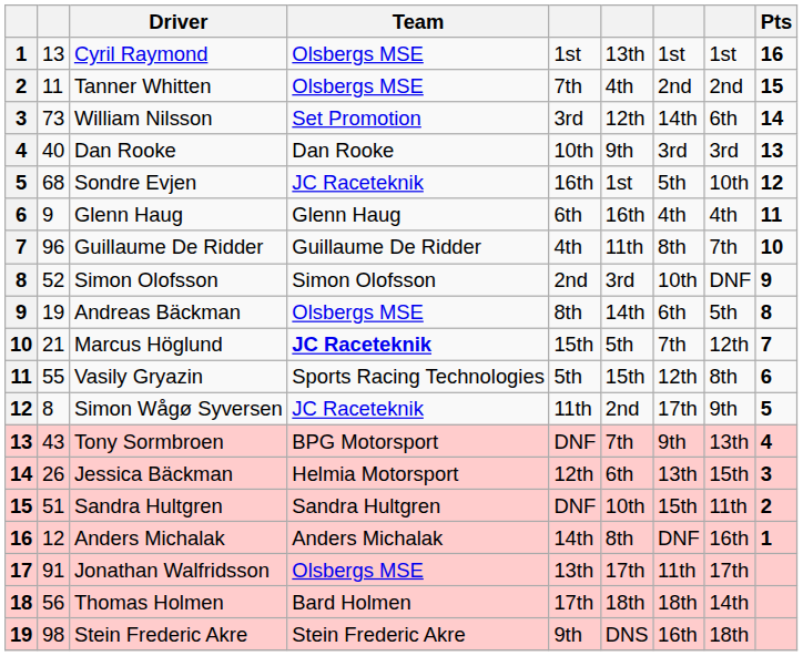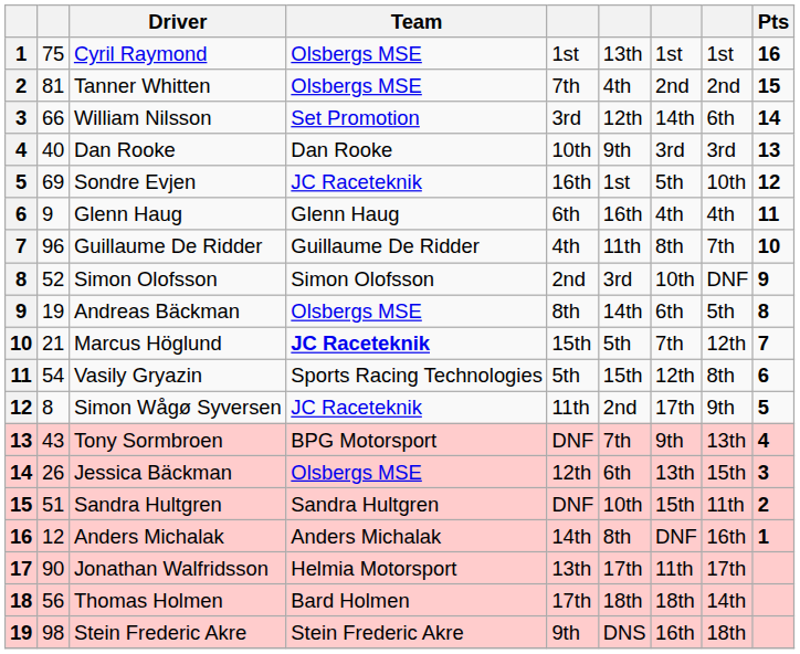 <table class=wikitable style="font-size:95%">
 <tr>
 <th></th>
 <th></th>
 <th>Driver</th>
 <th>Team</th>
 <th></th>
 <th></th>
 <th></th>
 <th></th>
 <th>Pts</th>
 </tr>
 <tr>
 <th>1</th>
-<td>13</td>
+<td>75</td>
 <td> <a href='#'>Cyril Raymond</a></td>
 <td><a href='#'>Olsbergs MSE</a></td>
 <td>1st</td>
 <td>13th</td>
 <td>1st</td>
 <td>1st</td>
 <td><strong>16</strong></td>
 </tr>
 <tr>
 <th>2</th>
-<td>11</td>
+<td>81</td>
 <td> Tanner Whitten</td>
 <td><a href='#'>Olsbergs MSE</a></td>
 <td>7th</td>
 <td>4th</td>
 <td>2nd</td>
 <td>2nd</td>
 <td><strong>15</strong></td>
 </tr>
 <tr>
 <th>3</th>
-<td>73</td>
+<td>66</td>
 <td> William Nilsson</td>
 <td><a href='#'>Set Promotion</a></td>
 <td>3rd</td>
 <td>12th</td>
 <td>14th</td>
 <td>6th</td>
 <td><strong>14</strong></td>
 </tr>
 <tr>
 <th>4</th>
 <td>40</td>
 <td> Dan Rooke</td>
 <td>Dan Rooke</td>
 <td>10th</td>
 <td>9th</td>
 <td>3rd</td>
 <td>3rd</td>
 <td><strong>13</strong></td>
 </tr>
 <tr>
 <th>5</th>
-<td>68</td>
+<td>69</td>
 <td> Sondre Evjen</td>
 <td><a href='#'>JC Raceteknik</a></td>
 <td>16th</td>
 <td>1st</td>
 <td>5th</td>
 <td>10th</td>
 <td><strong>12</strong></td>
 </tr>
 <tr>
 <th>6</th>
 <td>9</td>
 <td> Glenn Haug</td>
 <td>Glenn Haug</td>
 <td>6th</td>
 <td>16th</td>
 <td>4th</td>
 <td>4th</td>
 <td><strong>11</strong></td>
 </tr>
 <tr>
 <th>7</th>
 <td>96</td>
 <td> Guillaume De Ridder</td>
 <td>Guillaume De Ridder</td>
 <td>4th</td>
 <td>11th</td>
 <td>8th</td>
 <td>7th</td>
 <td><strong>10</strong></td>
 </tr>
 <tr>
 <th>8</th>
 <td>52</td>
 <td> Simon Olofsson</td>
 <td>Simon Olofsson</td>
 <td>2nd</td>
 <td>3rd</td>
 <td>10th</td>
 <td>DNF</td>
 <td><strong>9</strong></td>
 </tr>
 <tr>
 <th>9</th>
 <td>19</td>
 <td> Andreas Bäckman</td>
 <td><a href='#'>Olsbergs MSE</a></td>
 <td>8th</td>
 <td>14th</td>
 <td>6th</td>
 <td>5th</td>
 <td><strong>8</strong></td>
 </tr>
 <tr>
 <th>10</th>
 <td>21</td>
 <td> Marcus Höglund</td>
 <td><strong><a href='#'>JC Raceteknik</a></strong></td>
 <td>15th</td>
 <td>5th</td>
 <td>7th</td>
 <td>12th</td>
 <td><strong>7</strong></td>
 </tr>
 <tr>
 <th>11</th>
-<td>55</td>
+<td>54</td>
 <td> Vasily Gryazin</td>
 <td>Sports Racing Technologies</td>
 <td>5th</td>
 <td>15th</td>
 <td>12th</td>
 <td>8th</td>
 <td><strong>6</strong></td>
 </tr>
 <tr>
 <th>12</th>
 <td>8</td>
 <td> Simon Wågø Syversen</td>
 <td><a href='#'>JC Raceteknik</a></td>
 <td>11th</td>
 <td>2nd</td>
 <td>17th</td>
 <td>9th</td>
 <td><strong>5</strong></td>
 </tr>
 <tr>
 <th style="background:#ffcccc;">13</th>
 <td style="background:#ffcccc;">43</td>
 <td style="background:#ffcccc;"> Tony Sormbroen</td>
 <td style="background:#ffcccc;">BPG Motorsport</td>
 <td style="background:#ffcccc;">DNF</td>
 <td style="background:#ffcccc;">7th</td>
 <td style="background:#ffcccc;">9th</td>
 <td style="background:#ffcccc;">13th</td>
 <td style="background:#ffcccc;"><strong>4</strong></td>
 </tr>
 <tr>
 <th style="background:#ffcccc;">14</th>
 <td style="background:#ffcccc;">26</td>
 <td style="background:#ffcccc;"> Jessica Bäckman</td>
-<td style="background:#ffcccc;">Helmia Motorsport</td>
+<td style="background:#ffcccc;"><a href='#'>Olsbergs MSE</a></td>
 <td style="background:#ffcccc;">12th</td>
 <td style="background:#ffcccc;">6th</td>
 <td style="background:#ffcccc;">13th</td>
 <td style="background:#ffcccc;">15th</td>
 <td style="background:#ffcccc;"><strong>3</strong></td>
 </tr>
 <tr>
 <th style="background:#ffcccc;">15</th>
 <td style="background:#ffcccc;">51</td>
 <td style="background:#ffcccc;"> Sandra Hultgren</td>
 <td style="background:#ffcccc;">Sandra Hultgren</td>
 <td style="background:#ffcccc;">DNF</td>
 <td style="background:#ffcccc;">10th</td>
 <td style="background:#ffcccc;">15th</td>
 <td style="background:#ffcccc;">11th</td>
 <td style="background:#ffcccc;"><strong>2</strong></td>
 </tr>
 <tr>
 <th style="background:#ffcccc;">16</th>
 <td style="background:#ffcccc;">12</td>
 <td style="background:#ffcccc;"> Anders Michalak</td>
 <td style="background:#ffcccc;">Anders Michalak</td>
 <td style="background:#ffcccc;">14th</td>
 <td style="background:#ffcccc;">8th</td>
 <td style="background:#ffcccc;">DNF</td>
 <td style="background:#ffcccc;">16th</td>
 <td style="background:#ffcccc;"><strong>1</strong></td>
 </tr>
 <tr>
 <th style="background:#ffcccc;">17</th>
-<td style="background:#ffcccc;">91</td>
+<td style="background:#ffcccc;">90</td>
 <td style="background:#ffcccc;"> Jonathan Walfridsson</td>
-<td style="background:#ffcccc;"><a href='#'>Olsbergs MSE</a></td>
+<td style="background:#ffcccc;">Helmia Motorsport</td>
 <td style="background:#ffcccc;">13th</td>
 <td style="background:#ffcccc;">17th</td>
 <td style="background:#ffcccc;">11th</td>
 <td style="background:#ffcccc;">17th</td>
 <td style="background:#ffcccc;"></td>
 </tr>
 <tr>
 <th style="background:#ffcccc;">18</th>
 <td style="background:#ffcccc;">56</td>
 <td style="background:#ffcccc;"> Thomas Holmen</td>
 <td style="background:#ffcccc;">Bard Holmen</td>
 <td style="background:#ffcccc;">17th</td>
 <td style="background:#ffcccc;">18th</td>
 <td style="background:#ffcccc;">18th</td>
 <td style="background:#ffcccc;">14th</td>
 <td style="background:#ffcccc;"></td>
 </tr>
 <tr>
 <th style="background:#ffcccc;">19</th>
 <td style="background:#ffcccc;">98</td>
 <td style="background:#ffcccc;"> Stein Frederic Akre</td>
 <td style="background:#ffcccc;">Stein Frederic Akre</td>
 <td style="background:#ffcccc;">9th</td>
 <td style="background:#ffcccc;">DNS</td>
 <td style="background:#ffcccc;">16th</td>
 <td style="background:#ffcccc;">18th</td>
 <td style="background:#ffcccc;"></td>
 </tr>
 <tr>
 </tr>
 </table>
